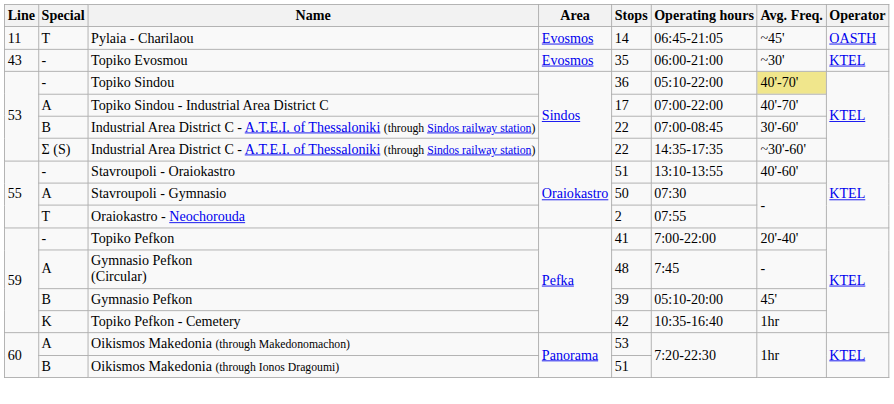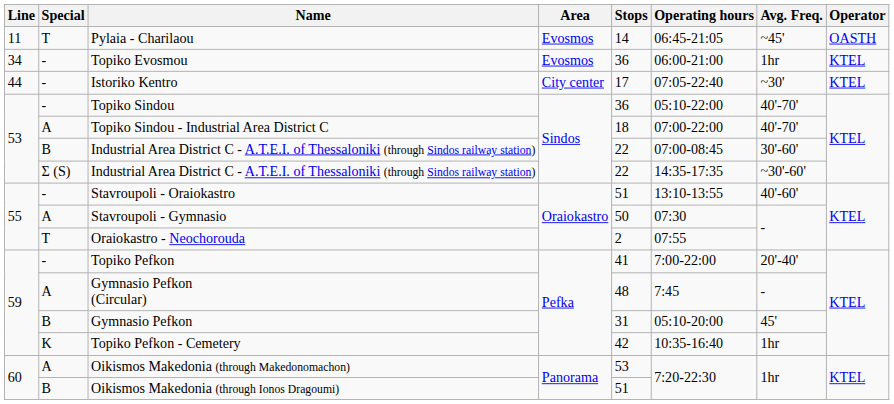 <table class="wikitable">
 <tr>
 <th>Line</th>
 <th>Special</th>
 <th>Name</th>
 <th>Area</th>
 <th>Stops</th>
 <th>Operating hours</th>
 <th>Avg. Freq.</th>
 <th>Operator</th>
 </tr>
 <tr>
 <td>11</td>
 <td>T</td>
 <td>Pylaia - Charilaou</td>
 <td><a href='#'>Evosmos</a></td>
 <td>14</td>
 <td>06:45-21:05</td>
 <td>~45'</td>
 <td><a href='#'>OASTH</a></td>
 </tr>
 <tr>
-<td>43</td>
+<td>34</td>
 <td>-</td>
 <td>Topiko Evosmou</td>
 <td><a href='#'>Evosmos</a></td>
-<td>35</td>
+<td>36</td>
 <td>06:00-21:00</td>
+<td>1hr</td>
+<td><a href='#'>KTEL</a></td>
+</tr>
+<tr>
+<td>44</td>
+<td>-</td>
+<td>Istoriko Kentro</td>
+<td><a href='#'>City center</a></td>
+<td>17</td>
+<td>07:05-22:40</td>
 <td>~30'</td>
 <td><a href='#'>KTEL</a></td>
 </tr>
 <tr>
 <td rowspan="4">53</td>
 <td>-</td>
 <td>Topiko Sindou</td>
 <td rowspan="4"><a href='#'>Sindos</a></td>
 <td>36</td>
 <td>05:10-22:00</td>
-<td style="background: khaki;">40'-70'</td>
+<td>40'-70'</td>
 <td rowspan="4"><a href='#'>KTEL</a></td>
 </tr>
 <tr>
 <td>A</td>
 <td>Topiko Sindou - Industrial Area District C</td>
-<td>17</td>
+<td>18</td>
 <td>07:00-22:00</td>
 <td>40'-70'</td>
 </tr>
 <tr>
 <td>B</td>
 <td>Industrial Area District C - <a href='#'>A.T.E.I. of Thessaloniki</a> <small>(through <a href='#'>Sindos railway station</a>)</small></td>
 <td>22</td>
 <td>07:00-08:45</td>
 <td>30'-60'</td>
 </tr>
 <tr>
 <td>Σ (S)</td>
 <td>Industrial Area District C - <a href='#'>A.T.E.I. of Thessaloniki</a> <small>(through <a href='#'>Sindos railway station</a>)</small></td>
 <td>22</td>
 <td>14:35-17:35</td>
 <td>~30'-60'</td>
 </tr>
 <tr>
 <td rowspan="3">55</td>
 <td>-</td>
 <td>Stavroupoli - Oraiokastro</td>
 <td rowspan="3"><a href='#'>Oraiokastro</a></td>
 <td>51</td>
 <td>13:10-13:55</td>
 <td>40'-60'</td>
 <td rowspan="3"><a href='#'>KTEL</a></td>
 </tr>
 <tr>
 <td>A</td>
 <td>Stavroupoli - Gymnasio</td>
 <td>50</td>
 <td>07:30</td>
 <td rowspan="2">-</td>
 </tr>
 <tr>
 <td>T</td>
 <td>Oraiokastro - <a href='#'>Neochorouda</a></td>
 <td>2</td>
 <td>07:55</td>
 </tr>
 <tr>
 <td rowspan="4">59</td>
 <td>-</td>
 <td>Topiko Pefkon</td>
 <td rowspan="4"><a href='#'>Pefka</a></td>
 <td>41</td>
 <td>7:00-22:00</td>
 <td>20'-40'</td>
 <td rowspan="4"><a href='#'>KTEL</a></td>
 </tr>
 <tr>
 <td>A</td>
 <td>Gymnasio Pefkon<br>(Circular)</td>
 <td>48</td>
 <td>7:45</td>
 <td>-</td>
 </tr>
 <tr>
 <td>B</td>
 <td>Gymnasio Pefkon</td>
-<td>39</td>
+<td>31</td>
 <td>05:10-20:00</td>
 <td>45'</td>
 </tr>
 <tr>
 <td>K</td>
 <td>Topiko Pefkon - Cemetery</td>
 <td>42</td>
 <td>10:35-16:40</td>
 <td>1hr</td>
 </tr>
 <tr>
 <td rowspan="2">60</td>
 <td>A</td>
 <td>Oikismos Makedonia <small>(through Makedonomachon)</small></td>
 <td rowspan="2"><a href='#'>Panorama</a></td>
 <td>53</td>
 <td rowspan="2">7:20-22:30</td>
 <td rowspan="2">1hr</td>
 <td rowspan="2"><a href='#'>KTEL</a></td>
 </tr>
 <tr>
 <td>B</td>
 <td>Oikismos Makedonia <small>(through Ionos Dragoumi)</small></td>
 <td>51</td>
 </tr>
 </table>
